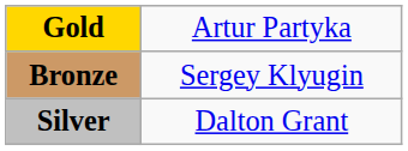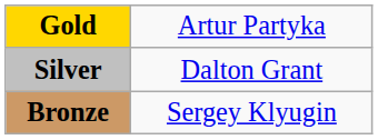 <table class="wikitable" style=" text-align:center; " width="35%">
 <tr>
 <td bgcolor="gold"><strong>Gold</strong></td>
 <td><a href='#'>Artur Partyka</a><br>  <small><em></em></small></td>
 </tr>
 <tr>
+<td bgcolor="silver"><strong>Silver</strong></td>
+<td><a href='#'>Dalton Grant</a><br> <small><em></em></small></td>
+</tr>
+<tr>
 <td bgcolor="CC9966"><strong>Bronze</strong></td>
 <td><a href='#'>Sergey Klyugin</a><br>  <small><em></em></small></td>
 </tr>
-<tr>
-<td bgcolor="silver"><strong>Silver</strong></td>
-<td><a href='#'>Dalton Grant</a><br> <small><em></em></small></td>
-</tr>
 </table>
